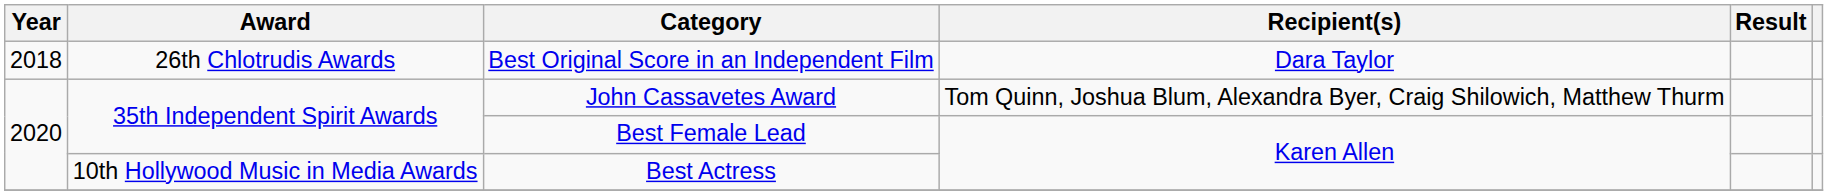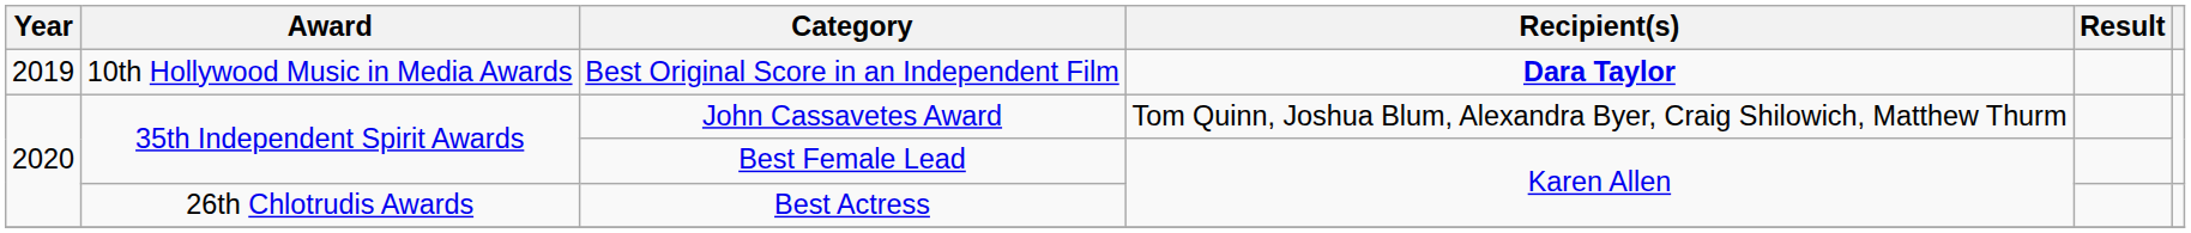 <table class="wikitable plainrowheaders" style="text-align:center;">
 <tr>
 <th scope="col">Year</th>
 <th scope="col">Award</th>
 <th scope="col">Category</th>
 <th scope="col">Recipient(s)</th>
 <th scope="col">Result</th>
 <th scope="col"></th>
 </tr>
 <tr>
-<td>2018</td>
-<td>26th <a href='#'>Chlotrudis Awards</a></td>
+<td>2019</td>
+<td>10th <a href='#'>Hollywood Music in Media Awards</a></td>
 <td><a href='#'>Best Original Score in an Independent Film</a></td>
-<td><a href='#'>Dara Taylor</a></td>
+<td><strong><a href='#'>Dara Taylor</a></strong></td>
 <td></td>
 <td></td>
 </tr>
 <tr>
 <td rowspan="3">2020</td>
 <td rowspan="2"><a href='#'>35th Independent Spirit Awards</a></td>
 <td><a href='#'>John Cassavetes Award</a></td>
 <td>Tom Quinn, Joshua Blum, Alexandra Byer, Craig Shilowich, Matthew Thurm</td>
 <td></td>
 <td rowspan="2"></td>
 </tr>
 <tr>
 <td><a href='#'>Best Female Lead</a></td>
 <td rowspan="2"><a href='#'>Karen Allen</a></td>
 <td></td>
 </tr>
 <tr>
-<td>10th <a href='#'>Hollywood Music in Media Awards</a></td>
+<td>26th <a href='#'>Chlotrudis Awards</a></td>
 <td><a href='#'>Best Actress</a></td>
 <td></td>
 <td></td>
 </tr>
 <tr>
 </tr>
 </table>
